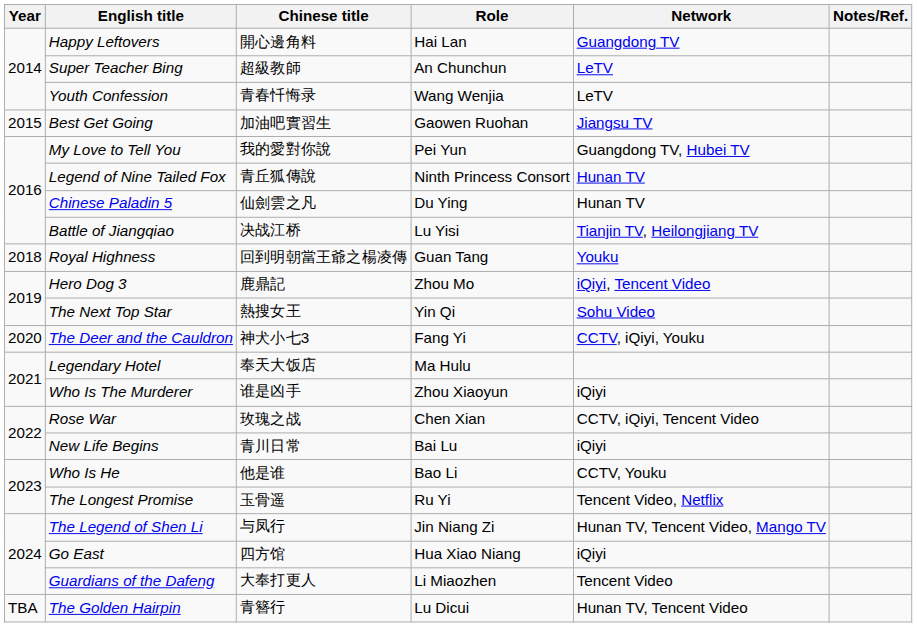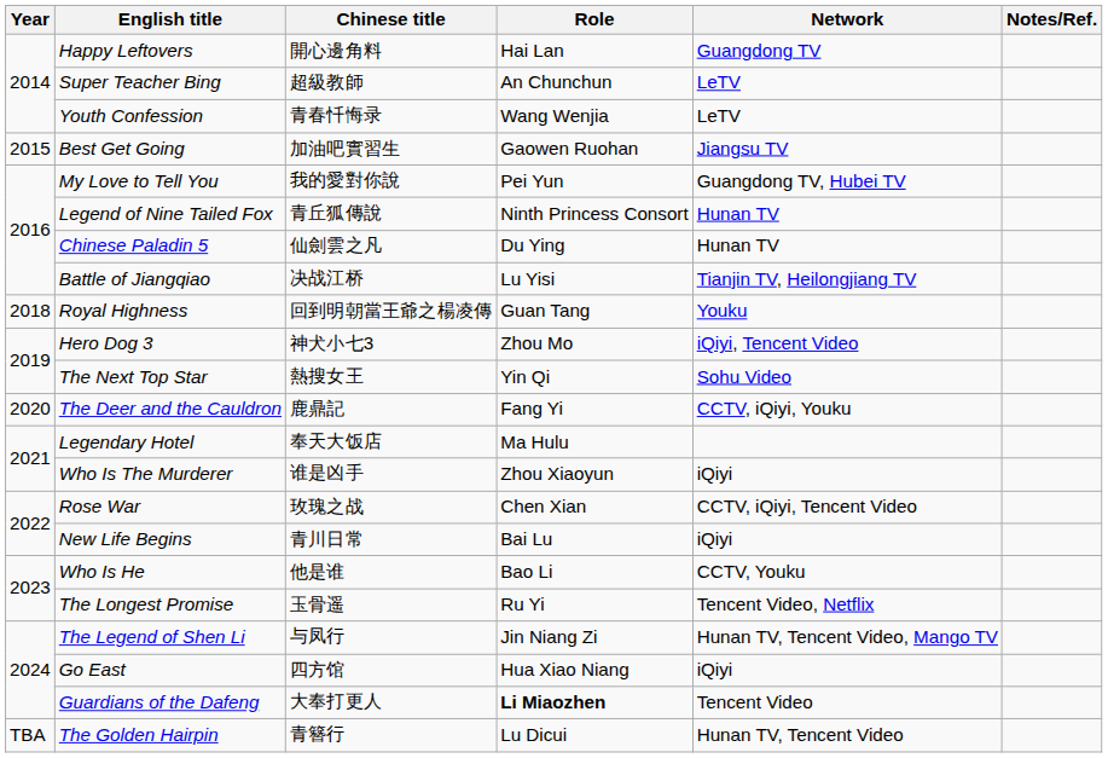 <table class="wikitable sortable">
 <tr>
 <th>Year</th>
 <th>English title</th>
 <th>Chinese title</th>
 <th>Role</th>
 <th>Network</th>
 <th class="unsortable">Notes/Ref.</th>
 </tr>
 <tr>
 <td rowspan="3">2014</td>
 <td><em>Happy Leftovers</em></td>
 <td>開心邊角料</td>
 <td>Hai Lan</td>
 <td><a href='#'>Guangdong TV</a></td>
 <td></td>
 </tr>
 <tr>
 <td><em>Super Teacher Bing</em></td>
 <td>超級教師</td>
 <td>An Chunchun</td>
 <td><a href='#'>LeTV</a></td>
 <td></td>
 </tr>
 <tr>
 <td><em>Youth Confession</em></td>
 <td>青春忏悔录</td>
 <td>Wang Wenjia</td>
 <td>LeTV</td>
 <td></td>
 </tr>
 <tr>
 <td>2015</td>
 <td><em>Best Get Going</em></td>
 <td>加油吧實習生</td>
 <td>Gaowen Ruohan</td>
 <td><a href='#'>Jiangsu TV</a></td>
 <td></td>
 </tr>
 <tr>
 <td rowspan="4">2016</td>
 <td><em>My Love to Tell You</em></td>
 <td>我的愛對你說</td>
 <td>Pei Yun</td>
 <td>Guangdong TV, <a href='#'>Hubei TV</a></td>
 <td></td>
 </tr>
 <tr>
 <td><em>Legend of Nine Tailed Fox</em></td>
 <td>青丘狐傳說</td>
 <td>Ninth Princess Consort</td>
 <td><a href='#'>Hunan TV</a></td>
 <td></td>
 </tr>
 <tr>
 <td><em><a href='#'>Chinese Paladin 5</a></em></td>
 <td>仙劍雲之凡</td>
 <td>Du Ying</td>
 <td>Hunan TV</td>
 <td></td>
 </tr>
 <tr>
 <td><em>Battle of Jiangqiao</em></td>
 <td>决战江桥</td>
 <td>Lu Yisi</td>
 <td><a href='#'>Tianjin TV</a>, <a href='#'>Heilongjiang TV</a></td>
 <td></td>
 </tr>
 <tr>
 <td>2018</td>
 <td><em>Royal Highness</em></td>
 <td>回到明朝當王爺之楊凌傳</td>
 <td>Guan Tang</td>
 <td><a href='#'>Youku</a></td>
 <td></td>
 </tr>
 <tr>
 <td rowspan="2">2019</td>
 <td><em>Hero Dog 3</em></td>
-<td>鹿鼎記</td>
+<td>神犬小七3</td>
 <td>Zhou Mo</td>
 <td><a href='#'>iQiyi</a>, <a href='#'>Tencent Video</a></td>
 <td></td>
 </tr>
 <tr>
 <td><em>The Next Top Star</em></td>
 <td>熱搜女王</td>
 <td>Yin Qi</td>
 <td><a href='#'>Sohu Video</a></td>
 <td></td>
 </tr>
 <tr>
 <td>2020</td>
 <td><em><a href='#'>The Deer and the Cauldron</a></em></td>
-<td>神犬小七3</td>
+<td>鹿鼎記</td>
 <td>Fang Yi</td>
 <td><a href='#'>CCTV</a>, iQiyi, Youku</td>
 <td></td>
 </tr>
 <tr>
 <td rowspan="2">2021</td>
 <td><em>Legendary Hotel</em></td>
 <td>奉天大饭店</td>
 <td>Ma Hulu</td>
 <td></td>
 <td></td>
 </tr>
 <tr>
 <td><em>Who Is The Murderer</em></td>
 <td>谁是凶手</td>
 <td>Zhou Xiaoyun</td>
 <td>iQiyi</td>
 <td></td>
 </tr>
 <tr>
 <td rowspan="2">2022</td>
 <td><em>Rose War</em></td>
 <td>玫瑰之战</td>
 <td>Chen Xian</td>
 <td>CCTV, iQiyi, Tencent Video</td>
 <td></td>
 </tr>
 <tr>
 <td><em>New Life Begins</em></td>
 <td>青川日常</td>
 <td>Bai Lu</td>
 <td>iQiyi</td>
 <td></td>
 </tr>
 <tr>
 <td rowspan="2">2023</td>
 <td><em>Who Is He</em></td>
 <td>他是谁</td>
 <td>Bao Li</td>
 <td>CCTV, Youku</td>
 <td></td>
 </tr>
 <tr>
 <td><em>The Longest Promise</em></td>
 <td>玉骨遥</td>
 <td>Ru Yi</td>
 <td>Tencent Video, <a href='#'>Netflix</a></td>
 <td></td>
 </tr>
 <tr>
 <td rowspan="3">2024</td>
 <td><em><a href='#'>The Legend of Shen Li</a></em></td>
 <td>与凤行</td>
 <td>Jin Niang Zi</td>
 <td>Hunan TV, Tencent Video, <a href='#'>Mango TV</a></td>
 <td></td>
 </tr>
 <tr>
 <td><em>Go East</em></td>
 <td>四方馆</td>
 <td>Hua Xiao Niang</td>
 <td>iQiyi</td>
 <td></td>
 </tr>
 <tr>
 <td><em><a href='#'>Guardians of the Dafeng</a></em></td>
 <td>大奉打更人</td>
-<td>Li Miaozhen</td>
+<td><strong>Li Miaozhen</strong></td>
 <td>Tencent Video</td>
 <td></td>
 </tr>
 <tr>
 <td>TBA</td>
 <td><em><a href='#'>The Golden Hairpin</a></em></td>
 <td>青簪行</td>
 <td>Lu Dicui</td>
 <td>Hunan TV, Tencent Video</td>
 <td></td>
 </tr>
 </table>
